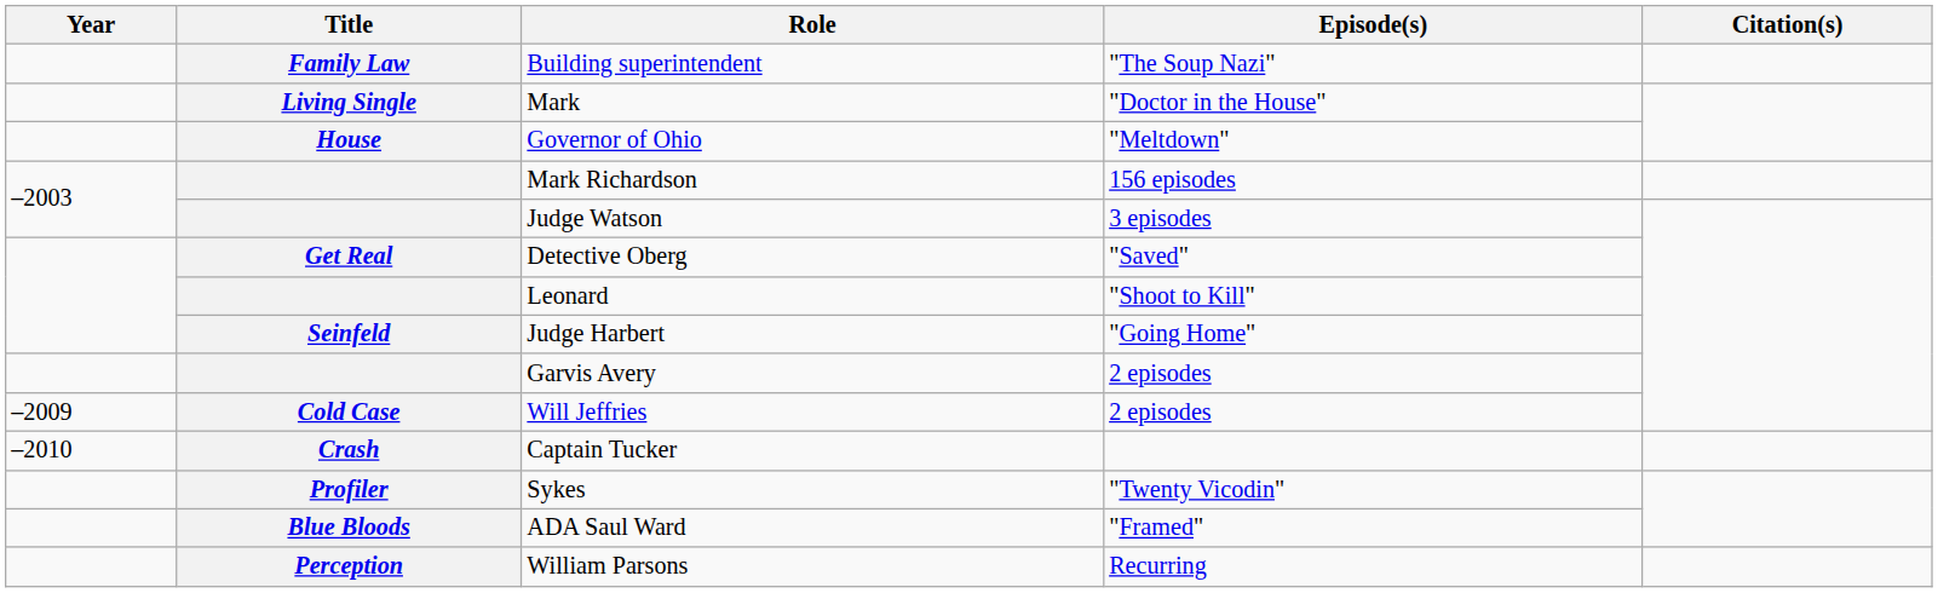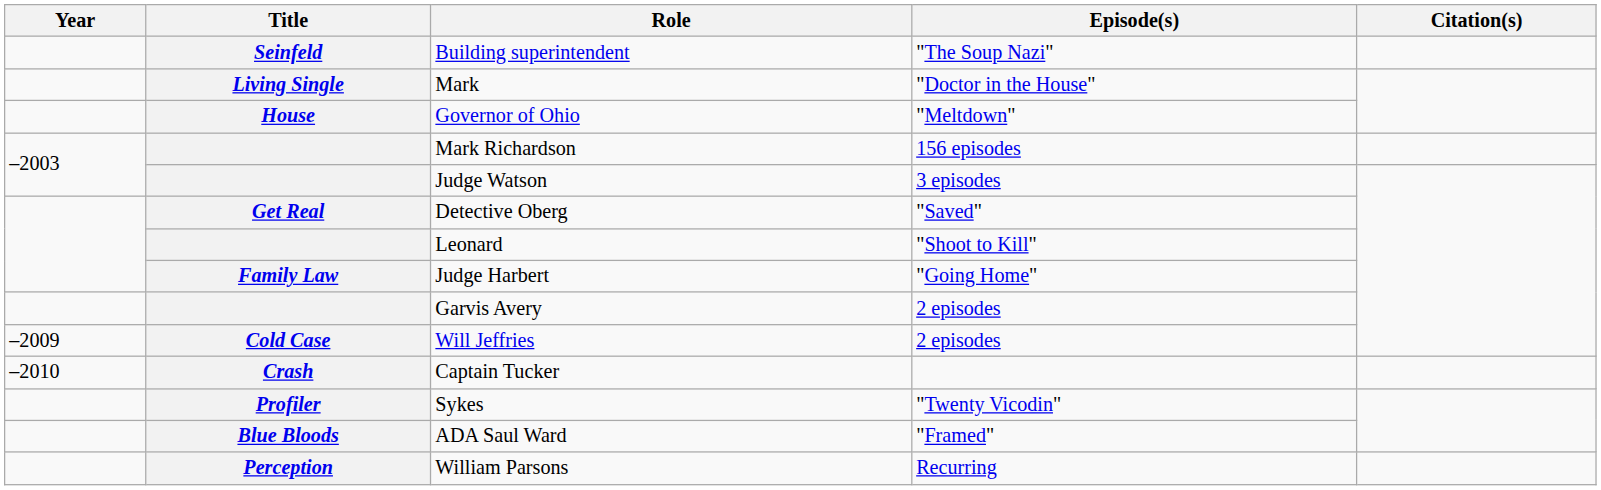 <table class="wikitable plainrowheaders sortable" style="width: 100%;">
 <tr>
 <th scope="col">Year</th>
 <th scope="col">Title</th>
 <th class="unsortable">Role</th>
 <th class="unsortable">Episode(s)</th>
 <th class="unsortable">Citation(s)</th>
 </tr>
 <tr>
 <td></td>
-<th scope="row"><a href='#'><em>Family Law</em></a></th>
+<th scope="row"><em><a href='#'>Seinfeld</a></em></th>
 <td><a href='#'>Building superintendent</a></td>
 <td>"<a href='#'>The Soup Nazi</a>"</td>
 <td></td>
 </tr>
 <tr>
 <td></td>
 <th scope="row"><em><a href='#'>Living Single</a></em></th>
 <td>Mark</td>
 <td>"<a href='#'>Doctor in the House</a>"</td>
 <td rowspan="2"></td>
 </tr>
 <tr>
 <td></td>
 <th scope="row"><a href='#'><em>House</em></a></th>
 <td><a href='#'>Governor of Ohio</a></td>
 <td>"<a href='#'>Meltdown</a>"</td>
 </tr>
 <tr>
 <td rowspan="2">–2003</td>
 <th scope="row"><em></em></th>
 <td>Mark Richardson</td>
 <td><a href='#'>156 episodes</a></td>
 <td></td>
 </tr>
 <tr>
 <th scope="row"><em></em></th>
 <td>Judge Watson</td>
 <td><a href='#'>3 episodes</a></td>
 <td rowspan="6"></td>
 </tr>
 <tr>
 <td rowspan="3"></td>
 <th scope="row"><em><a href='#'>Get Real</a></em></th>
 <td>Detective Oberg</td>
 <td>"<a href='#'>Saved</a>"</td>
 </tr>
 <tr>
 <th scope="row"><em></em></th>
 <td>Leonard</td>
 <td>"<a href='#'>Shoot to Kill</a>"</td>
 </tr>
 <tr>
-<th scope="row"><em><a href='#'>Seinfeld</a></em></th>
+<th scope="row"><a href='#'><em>Family Law</em></a></th>
 <td>Judge Harbert</td>
 <td>"<a href='#'>Going Home</a>"</td>
 </tr>
 <tr>
 <td></td>
 <th scope="row"><em></em></th>
 <td>Garvis Avery</td>
 <td><a href='#'>2 episodes</a></td>
 </tr>
 <tr>
 <td>–2009</td>
 <th scope="row"><em><a href='#'>Cold Case</a></em></th>
 <td><a href='#'>Will Jeffries</a></td>
 <td><a href='#'>2 episodes</a></td>
 </tr>
 <tr>
 <td>–2010</td>
 <th scope="row"><a href='#'><em>Crash</em></a></th>
 <td>Captain Tucker</td>
 <td></td>
 <td></td>
 </tr>
 <tr>
 <td></td>
 <th scope="row"><em><a href='#'>Profiler</a></em></th>
 <td>Sykes</td>
 <td>"<a href='#'>Twenty Vicodin</a>"</td>
 <td rowspan="2"></td>
 </tr>
 <tr>
 <td></td>
 <th scope="row"><a href='#'><em>Blue Bloods</em></a></th>
 <td>ADA Saul Ward</td>
 <td>"<a href='#'>Framed</a>"</td>
 </tr>
 <tr>
 <td></td>
 <th scope="row"><a href='#'><em>Perception</em></a></th>
 <td>William Parsons</td>
 <td><a href='#'>Recurring</a></td>
 <td></td>
 </tr>
 </table>
